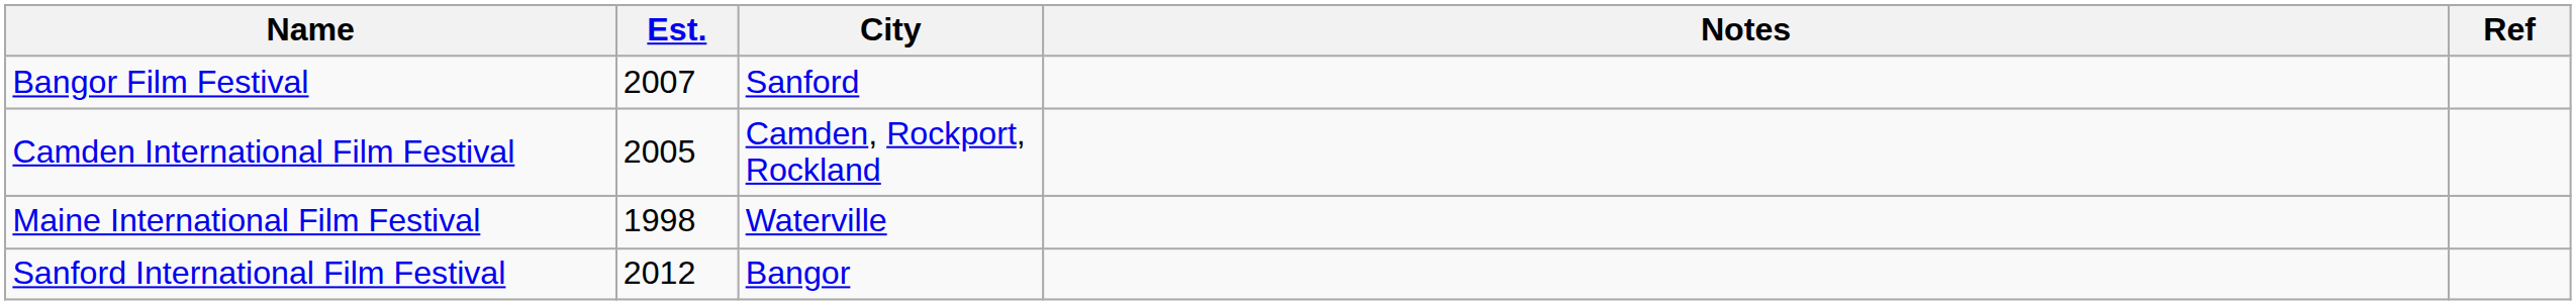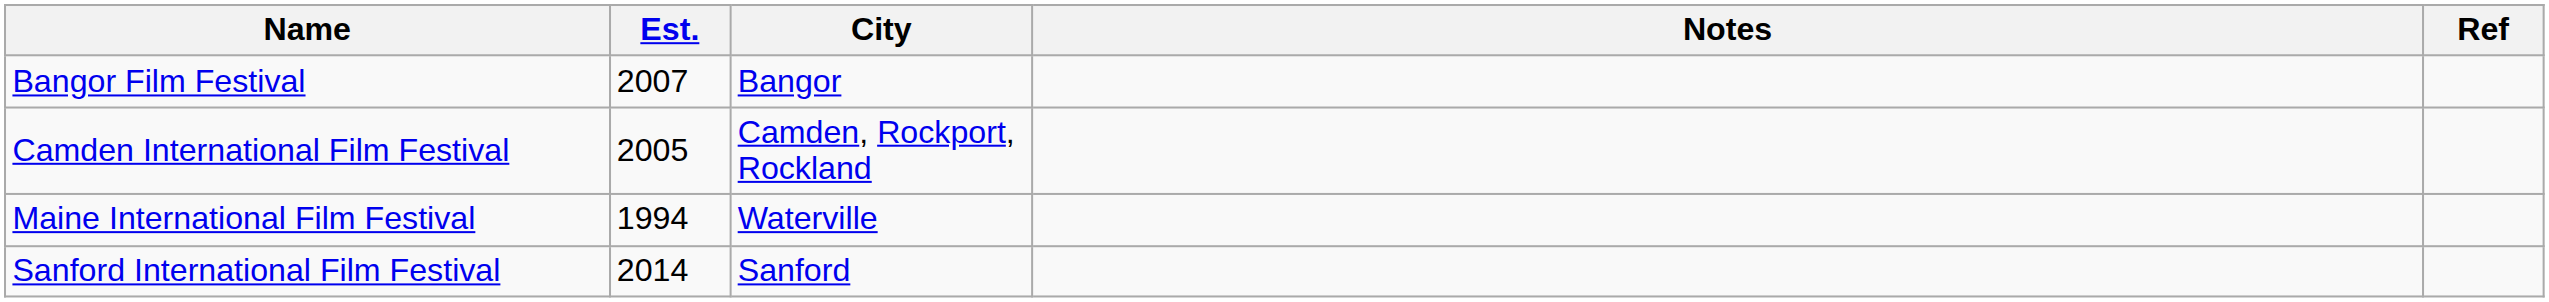 <table class="wikitable sortable" width=100%>
 <tr>
 <th style="width:20%;">Name</th>
 <th style="width:4%;"><a href='#'>Est.</a></th>
 <th style="width:10%;">City</th>
 <th style="width:46%;">Notes</th>
 <th style="width:4%;">Ref</th>
 </tr>
 <tr>
 <td><a href='#'>Bangor Film Festival</a></td>
 <td>2007</td>
-<td><a href='#'>Sanford</a></td>
+<td><a href='#'>Bangor</a></td>
 <td></td>
 <td></td>
 </tr>
 <tr>
 <td><a href='#'>Camden International Film Festival</a></td>
 <td>2005</td>
 <td><a href='#'>Camden</a>, <a href='#'>Rockport</a>, <a href='#'>Rockland</a></td>
 <td></td>
 <td></td>
 </tr>
 <tr>
 <td><a href='#'>Maine International Film Festival</a></td>
-<td>1998</td>
+<td>1994</td>
 <td><a href='#'>Waterville</a></td>
 <td></td>
 <td></td>
 </tr>
 <tr>
 <td><a href='#'>Sanford International Film Festival</a></td>
-<td>2012</td>
-<td><a href='#'>Bangor</a></td>
+<td>2014</td>
+<td><a href='#'>Sanford</a></td>
 <td></td>
 <td></td>
 </tr>
 </table>
